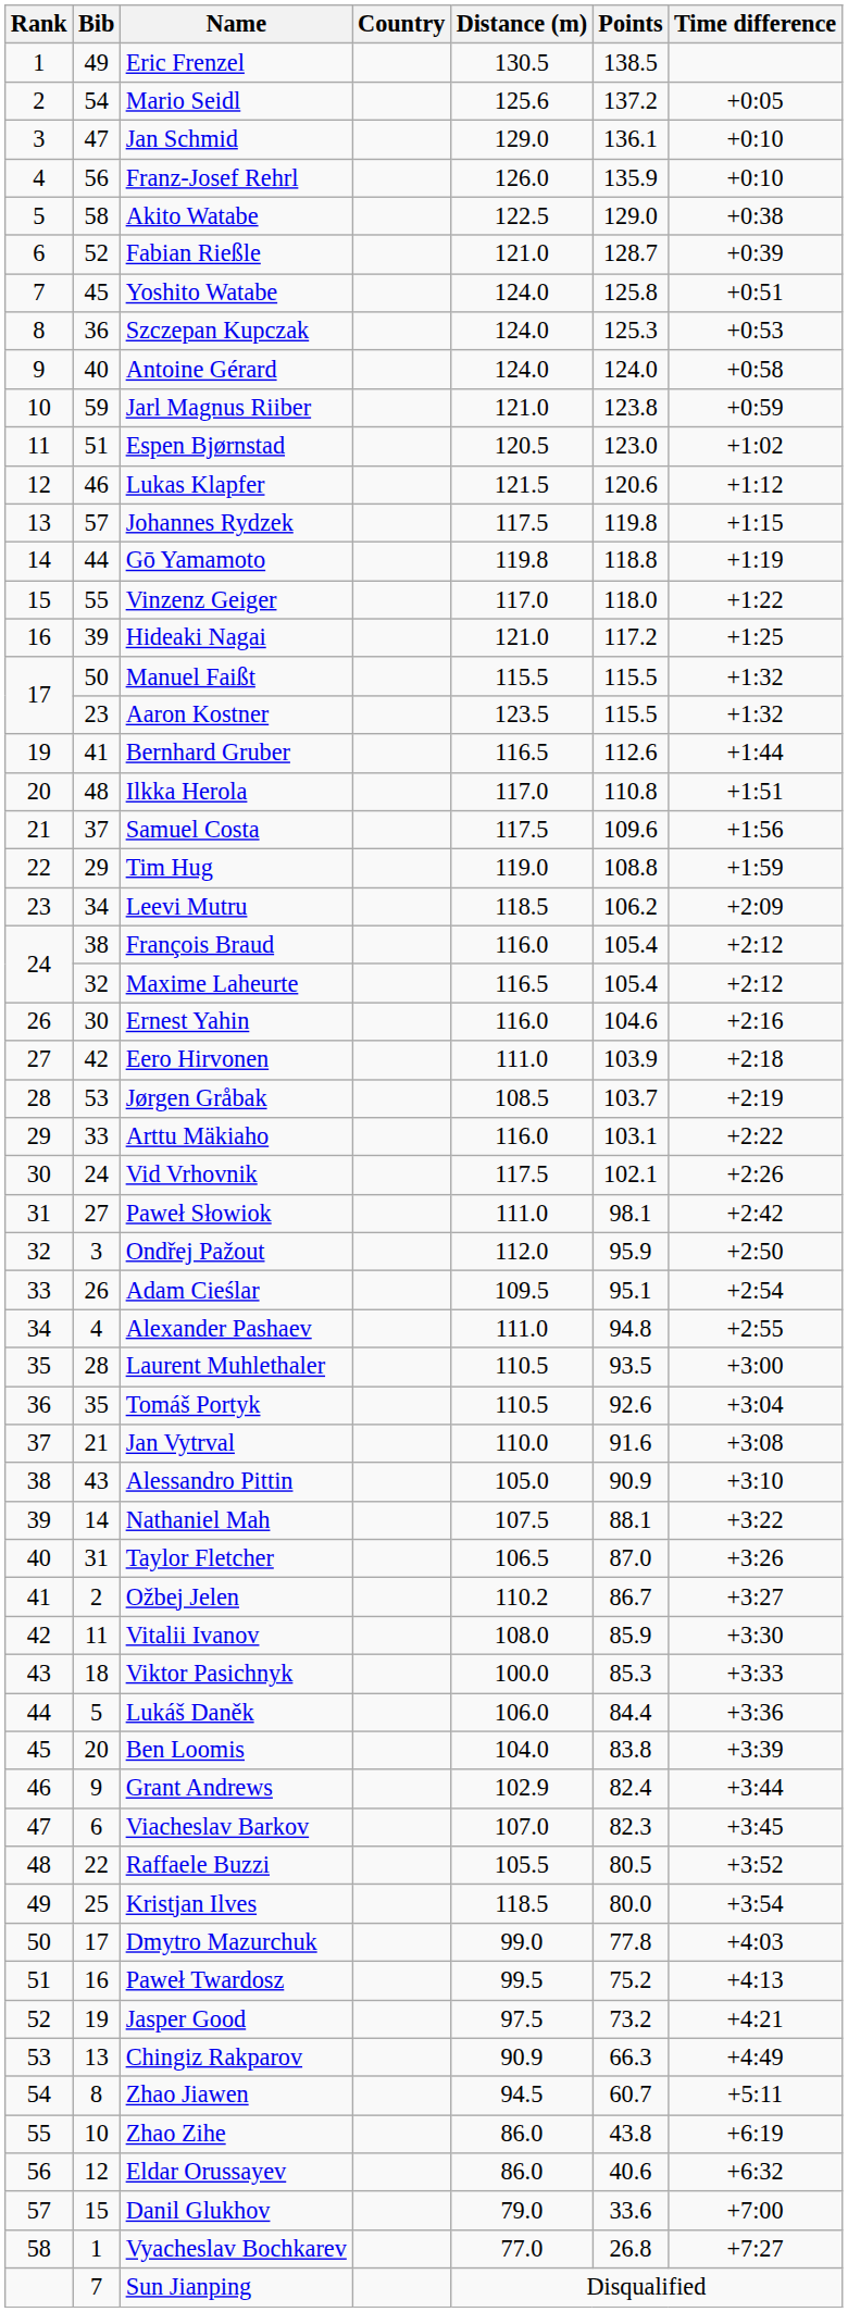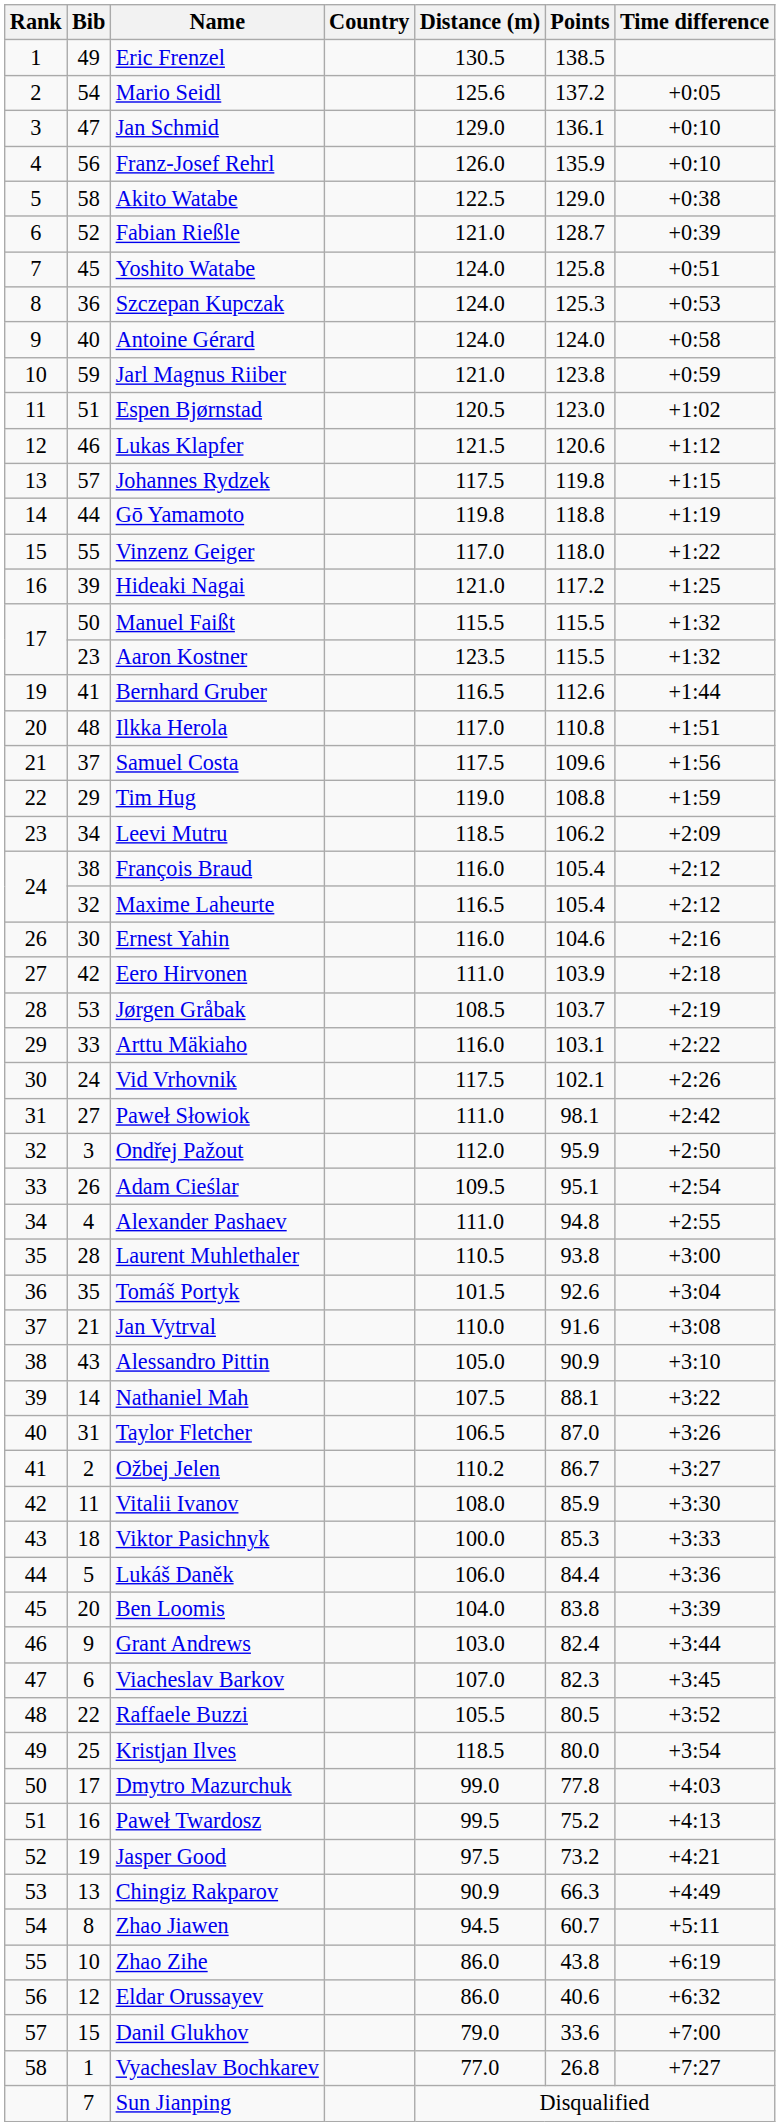 <table class="wikitable sortable" style="text-align:center">
 <tr>
 <th>Rank</th>
 <th>Bib</th>
 <th>Name</th>
 <th>Country</th>
 <th>Distance (m)</th>
 <th>Points</th>
 <th>Time difference</th>
 </tr>
 <tr>
 <td>1</td>
 <td>49</td>
 <td align=left><a href='#'>Eric Frenzel</a></td>
 <td align=left></td>
 <td>130.5</td>
 <td>138.5</td>
 <td></td>
 </tr>
 <tr>
 <td>2</td>
 <td>54</td>
 <td align=left><a href='#'>Mario Seidl</a></td>
 <td align=left></td>
 <td>125.6</td>
 <td>137.2</td>
 <td>+0:05</td>
 </tr>
 <tr>
 <td>3</td>
 <td>47</td>
 <td align=left><a href='#'>Jan Schmid</a></td>
 <td align=left></td>
 <td>129.0</td>
 <td>136.1</td>
 <td>+0:10</td>
 </tr>
 <tr>
 <td>4</td>
 <td>56</td>
 <td align=left><a href='#'>Franz-Josef Rehrl</a></td>
 <td align=left></td>
 <td>126.0</td>
 <td>135.9</td>
 <td>+0:10</td>
 </tr>
 <tr>
 <td>5</td>
 <td>58</td>
 <td align=left><a href='#'>Akito Watabe</a></td>
 <td align=left></td>
 <td>122.5</td>
 <td>129.0</td>
 <td>+0:38</td>
 </tr>
 <tr>
 <td>6</td>
 <td>52</td>
 <td align=left><a href='#'>Fabian Rießle</a></td>
 <td align=left></td>
 <td>121.0</td>
 <td>128.7</td>
 <td>+0:39</td>
 </tr>
 <tr>
 <td>7</td>
 <td>45</td>
 <td align=left><a href='#'>Yoshito Watabe</a></td>
 <td align=left></td>
 <td>124.0</td>
 <td>125.8</td>
 <td>+0:51</td>
 </tr>
 <tr>
 <td>8</td>
 <td>36</td>
 <td align=left><a href='#'>Szczepan Kupczak</a></td>
 <td align=left></td>
 <td>124.0</td>
 <td>125.3</td>
 <td>+0:53</td>
 </tr>
 <tr>
 <td>9</td>
 <td>40</td>
 <td align=left><a href='#'>Antoine Gérard</a></td>
 <td align=left></td>
 <td>124.0</td>
 <td>124.0</td>
 <td>+0:58</td>
 </tr>
 <tr>
 <td>10</td>
 <td>59</td>
 <td align=left><a href='#'>Jarl Magnus Riiber</a></td>
 <td align=left></td>
 <td>121.0</td>
 <td>123.8</td>
 <td>+0:59</td>
 </tr>
 <tr>
 <td>11</td>
 <td>51</td>
 <td align=left><a href='#'>Espen Bjørnstad</a></td>
 <td align=left></td>
 <td>120.5</td>
 <td>123.0</td>
 <td>+1:02</td>
 </tr>
 <tr>
 <td>12</td>
 <td>46</td>
 <td align=left><a href='#'>Lukas Klapfer</a></td>
 <td align=left></td>
 <td>121.5</td>
 <td>120.6</td>
 <td>+1:12</td>
 </tr>
 <tr>
 <td>13</td>
 <td>57</td>
 <td align=left><a href='#'>Johannes Rydzek</a></td>
 <td align=left></td>
 <td>117.5</td>
 <td>119.8</td>
 <td>+1:15</td>
 </tr>
 <tr>
 <td>14</td>
 <td>44</td>
 <td align=left><a href='#'>Gō Yamamoto</a></td>
 <td align=left></td>
 <td>119.8</td>
 <td>118.8</td>
 <td>+1:19</td>
 </tr>
 <tr>
 <td>15</td>
 <td>55</td>
 <td align=left><a href='#'>Vinzenz Geiger</a></td>
 <td align=left></td>
 <td>117.0</td>
 <td>118.0</td>
 <td>+1:22</td>
 </tr>
 <tr>
 <td>16</td>
 <td>39</td>
 <td align=left><a href='#'>Hideaki Nagai</a></td>
 <td align=left></td>
 <td>121.0</td>
 <td>117.2</td>
 <td>+1:25</td>
 </tr>
 <tr>
 <td rowspan=2>17</td>
 <td>50</td>
 <td align=left><a href='#'>Manuel Faißt</a></td>
 <td align=left></td>
 <td>115.5</td>
 <td>115.5</td>
 <td>+1:32</td>
 </tr>
 <tr>
 <td>23</td>
 <td align=left><a href='#'>Aaron Kostner</a></td>
 <td align=left></td>
 <td>123.5</td>
 <td>115.5</td>
 <td>+1:32</td>
 </tr>
 <tr>
 <td>19</td>
 <td>41</td>
 <td align=left><a href='#'>Bernhard Gruber</a></td>
 <td align=left></td>
 <td>116.5</td>
 <td>112.6</td>
 <td>+1:44</td>
 </tr>
 <tr>
 <td>20</td>
 <td>48</td>
 <td align=left><a href='#'>Ilkka Herola</a></td>
 <td align=left></td>
 <td>117.0</td>
 <td>110.8</td>
 <td>+1:51</td>
 </tr>
 <tr>
 <td>21</td>
 <td>37</td>
 <td align=left><a href='#'>Samuel Costa</a></td>
 <td align=left></td>
 <td>117.5</td>
 <td>109.6</td>
 <td>+1:56</td>
 </tr>
 <tr>
 <td>22</td>
 <td>29</td>
 <td align=left><a href='#'>Tim Hug</a></td>
 <td align=left></td>
 <td>119.0</td>
 <td>108.8</td>
 <td>+1:59</td>
 </tr>
 <tr>
 <td>23</td>
 <td>34</td>
 <td align=left><a href='#'>Leevi Mutru</a></td>
 <td align=left></td>
 <td>118.5</td>
 <td>106.2</td>
 <td>+2:09</td>
 </tr>
 <tr>
 <td rowspan=2>24</td>
 <td>38</td>
 <td align=left><a href='#'>François Braud</a></td>
 <td align=left></td>
 <td>116.0</td>
 <td>105.4</td>
 <td>+2:12</td>
 </tr>
 <tr>
 <td>32</td>
 <td align=left><a href='#'>Maxime Laheurte</a></td>
 <td align=left></td>
 <td>116.5</td>
 <td>105.4</td>
 <td>+2:12</td>
 </tr>
 <tr>
 <td>26</td>
 <td>30</td>
 <td align=left><a href='#'>Ernest Yahin</a></td>
 <td align=left></td>
 <td>116.0</td>
 <td>104.6</td>
 <td>+2:16</td>
 </tr>
 <tr>
 <td>27</td>
 <td>42</td>
 <td align=left><a href='#'>Eero Hirvonen</a></td>
 <td align=left></td>
 <td>111.0</td>
 <td>103.9</td>
 <td>+2:18</td>
 </tr>
 <tr>
 <td>28</td>
 <td>53</td>
 <td align=left><a href='#'>Jørgen Gråbak</a></td>
 <td align=left></td>
 <td>108.5</td>
 <td>103.7</td>
 <td>+2:19</td>
 </tr>
 <tr>
 <td>29</td>
 <td>33</td>
 <td align=left><a href='#'>Arttu Mäkiaho</a></td>
 <td align=left></td>
 <td>116.0</td>
 <td>103.1</td>
 <td>+2:22</td>
 </tr>
 <tr>
 <td>30</td>
 <td>24</td>
 <td align=left><a href='#'>Vid Vrhovnik</a></td>
 <td align=left></td>
 <td>117.5</td>
 <td>102.1</td>
 <td>+2:26</td>
 </tr>
 <tr>
 <td>31</td>
 <td>27</td>
 <td align=left><a href='#'>Paweł Słowiok</a></td>
 <td align=left></td>
 <td>111.0</td>
 <td>98.1</td>
 <td>+2:42</td>
 </tr>
 <tr>
 <td>32</td>
 <td>3</td>
 <td align=left><a href='#'>Ondřej Pažout</a></td>
 <td align=left></td>
 <td>112.0</td>
 <td>95.9</td>
 <td>+2:50</td>
 </tr>
 <tr>
 <td>33</td>
 <td>26</td>
 <td align=left><a href='#'>Adam Cieślar</a></td>
 <td align=left></td>
 <td>109.5</td>
 <td>95.1</td>
 <td>+2:54</td>
 </tr>
 <tr>
 <td>34</td>
 <td>4</td>
 <td align=left><a href='#'>Alexander Pashaev</a></td>
 <td align=left></td>
 <td>111.0</td>
 <td>94.8</td>
 <td>+2:55</td>
 </tr>
 <tr>
 <td>35</td>
 <td>28</td>
 <td align=left><a href='#'>Laurent Muhlethaler</a></td>
 <td align=left></td>
 <td>110.5</td>
-<td>93.5</td>
+<td>93.8</td>
 <td>+3:00</td>
 </tr>
 <tr>
 <td>36</td>
 <td>35</td>
 <td align=left><a href='#'>Tomáš Portyk</a></td>
 <td align=left></td>
-<td>110.5</td>
+<td>101.5</td>
 <td>92.6</td>
 <td>+3:04</td>
 </tr>
 <tr>
 <td>37</td>
 <td>21</td>
 <td align=left><a href='#'>Jan Vytrval</a></td>
 <td align=left></td>
 <td>110.0</td>
 <td>91.6</td>
 <td>+3:08</td>
 </tr>
 <tr>
 <td>38</td>
 <td>43</td>
 <td align=left><a href='#'>Alessandro Pittin</a></td>
 <td align=left></td>
 <td>105.0</td>
 <td>90.9</td>
 <td>+3:10</td>
 </tr>
 <tr>
 <td>39</td>
 <td>14</td>
 <td align=left><a href='#'>Nathaniel Mah</a></td>
 <td align=left></td>
 <td>107.5</td>
 <td>88.1</td>
 <td>+3:22</td>
 </tr>
 <tr>
 <td>40</td>
 <td>31</td>
 <td align=left><a href='#'>Taylor Fletcher</a></td>
 <td align=left></td>
 <td>106.5</td>
 <td>87.0</td>
 <td>+3:26</td>
 </tr>
 <tr>
 <td>41</td>
 <td>2</td>
 <td align=left><a href='#'>Ožbej Jelen</a></td>
 <td align=left></td>
 <td>110.2</td>
 <td>86.7</td>
 <td>+3:27</td>
 </tr>
 <tr>
 <td>42</td>
 <td>11</td>
 <td align=left><a href='#'>Vitalii Ivanov</a></td>
 <td align=left></td>
 <td>108.0</td>
 <td>85.9</td>
 <td>+3:30</td>
 </tr>
 <tr>
 <td>43</td>
 <td>18</td>
 <td align=left><a href='#'>Viktor Pasichnyk</a></td>
 <td align=left></td>
 <td>100.0</td>
 <td>85.3</td>
 <td>+3:33</td>
 </tr>
 <tr>
 <td>44</td>
 <td>5</td>
 <td align=left><a href='#'>Lukáš Daněk</a></td>
 <td align=left></td>
 <td>106.0</td>
 <td>84.4</td>
 <td>+3:36</td>
 </tr>
 <tr>
 <td>45</td>
 <td>20</td>
 <td align=left><a href='#'>Ben Loomis</a></td>
 <td align=left></td>
 <td>104.0</td>
 <td>83.8</td>
 <td>+3:39</td>
 </tr>
 <tr>
 <td>46</td>
 <td>9</td>
 <td align=left><a href='#'>Grant Andrews</a></td>
 <td align=left></td>
-<td>102.9</td>
+<td>103.0</td>
 <td>82.4</td>
 <td>+3:44</td>
 </tr>
 <tr>
 <td>47</td>
 <td>6</td>
 <td align=left><a href='#'>Viacheslav Barkov</a></td>
 <td align=left></td>
 <td>107.0</td>
 <td>82.3</td>
 <td>+3:45</td>
 </tr>
 <tr>
 <td>48</td>
 <td>22</td>
 <td align=left><a href='#'>Raffaele Buzzi</a></td>
 <td align=left></td>
 <td>105.5</td>
 <td>80.5</td>
 <td>+3:52</td>
 </tr>
 <tr>
 <td>49</td>
 <td>25</td>
 <td align=left><a href='#'>Kristjan Ilves</a></td>
 <td align=left></td>
 <td>118.5</td>
 <td>80.0</td>
 <td>+3:54</td>
 </tr>
 <tr>
 <td>50</td>
 <td>17</td>
 <td align=left><a href='#'>Dmytro Mazurchuk</a></td>
 <td align=left></td>
 <td>99.0</td>
 <td>77.8</td>
 <td>+4:03</td>
 </tr>
 <tr>
 <td>51</td>
 <td>16</td>
 <td align=left><a href='#'>Paweł Twardosz</a></td>
 <td align=left></td>
 <td>99.5</td>
 <td>75.2</td>
 <td>+4:13</td>
 </tr>
 <tr>
 <td>52</td>
 <td>19</td>
 <td align=left><a href='#'>Jasper Good</a></td>
 <td align=left></td>
 <td>97.5</td>
 <td>73.2</td>
 <td>+4:21</td>
 </tr>
 <tr>
 <td>53</td>
 <td>13</td>
 <td align=left><a href='#'>Chingiz Rakparov</a></td>
 <td align=left></td>
 <td>90.9</td>
 <td>66.3</td>
 <td>+4:49</td>
 </tr>
 <tr>
 <td>54</td>
 <td>8</td>
 <td align=left><a href='#'>Zhao Jiawen</a></td>
 <td align=left></td>
 <td>94.5</td>
 <td>60.7</td>
 <td>+5:11</td>
 </tr>
 <tr>
 <td>55</td>
 <td>10</td>
 <td align=left><a href='#'>Zhao Zihe</a></td>
 <td align=left></td>
 <td>86.0</td>
 <td>43.8</td>
 <td>+6:19</td>
 </tr>
 <tr>
 <td>56</td>
 <td>12</td>
 <td align=left><a href='#'>Eldar Orussayev</a></td>
 <td align=left></td>
 <td>86.0</td>
 <td>40.6</td>
 <td>+6:32</td>
 </tr>
 <tr>
 <td>57</td>
 <td>15</td>
 <td align=left><a href='#'>Danil Glukhov</a></td>
 <td align=left></td>
 <td>79.0</td>
 <td>33.6</td>
 <td>+7:00</td>
 </tr>
 <tr>
 <td>58</td>
 <td>1</td>
 <td align=left><a href='#'>Vyacheslav Bochkarev</a></td>
 <td align=left></td>
 <td>77.0</td>
 <td>26.8</td>
 <td>+7:27</td>
 </tr>
 <tr>
 <td></td>
 <td>7</td>
 <td align=left><a href='#'>Sun Jianping</a></td>
 <td align=left></td>
 <td colspan=3>Disqualified</td>
 </tr>
 </table>
